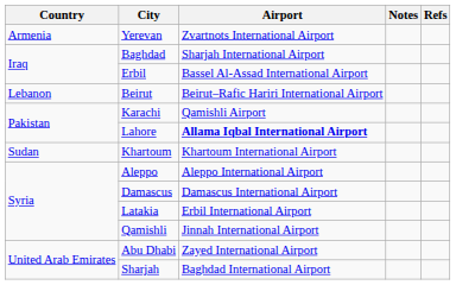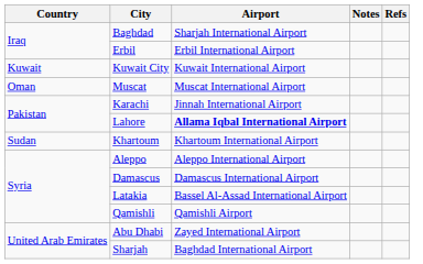 <table class="sortable wikitable">
 <tr>
 <th>Country</th>
 <th>City</th>
 <th>Airport</th>
 <th>Notes</th>
 <th>Refs</th>
-</tr>
-<tr>
-<td><a href='#'>Armenia</a></td>
-<td><a href='#'>Yerevan</a></td>
-<td><a href='#'>Zvartnots International Airport</a></td>
-<td align=center></td>
-<td align=center></td>
 </tr>
 <tr>
 <td rowspan="2"><a href='#'>Iraq</a></td>
 <td><a href='#'>Baghdad</a></td>
 <td><a href='#'>Sharjah International Airport</a></td>
 <td align="center"></td>
 <td align="center"></td>
 </tr>
 <tr>
 <td><a href='#'>Erbil</a></td>
-<td><a href='#'>Bassel Al-Assad International Airport</a></td>
+<td><a href='#'>Erbil International Airport</a></td>
 <td align="center"></td>
 <td align="center"></td>
 </tr>
 <tr>
-<td><a href='#'>Lebanon</a></td>
-<td><a href='#'>Beirut</a></td>
-<td><a href='#'>Beirut–Rafic Hariri International Airport</a></td>
+<td><a href='#'>Kuwait</a></td>
+<td><a href='#'>Kuwait City</a></td>
+<td><a href='#'>Kuwait International Airport</a></td>
+<td align="center"></td>
+<td align="center"></td>
+</tr>
+<tr>
+<td><a href='#'>Oman</a></td>
+<td><a href='#'>Muscat</a></td>
+<td><a href='#'>Muscat International Airport</a></td>
 <td align="center"></td>
 <td align="center"></td>
 </tr>
 <tr>
 <td rowspan="2"><a href='#'>Pakistan</a></td>
 <td><a href='#'>Karachi</a></td>
-<td><a href='#'>Qamishli Airport</a></td>
+<td><a href='#'>Jinnah International Airport</a></td>
 <td align="center"></td>
 <td align="center"></td>
 </tr>
 <tr>
 <td><a href='#'>Lahore</a></td>
 <td><strong><a href='#'>Allama Iqbal International Airport</a></strong></td>
 <td align="center"></td>
 <td align="center"></td>
 </tr>
 <tr>
 <td><a href='#'>Sudan</a></td>
 <td><a href='#'>Khartoum</a></td>
 <td><a href='#'>Khartoum International Airport</a></td>
 <td align="center"></td>
 <td align="center"></td>
 </tr>
 <tr>
 <td rowspan="4"><a href='#'>Syria</a></td>
 <td><a href='#'>Aleppo</a></td>
 <td><a href='#'>Aleppo International Airport</a></td>
 <td></td>
 <td align="center"></td>
 </tr>
 <tr>
 <td><a href='#'>Damascus</a></td>
 <td><a href='#'>Damascus International Airport</a></td>
 <td></td>
 <td align="center"></td>
 </tr>
 <tr>
 <td><a href='#'>Latakia</a></td>
-<td><a href='#'>Erbil International Airport</a></td>
+<td><a href='#'>Bassel Al-Assad International Airport</a></td>
 <td align="center"></td>
 <td align="center"></td>
 </tr>
 <tr>
 <td><a href='#'>Qamishli</a></td>
-<td><a href='#'>Jinnah International Airport</a></td>
+<td><a href='#'>Qamishli Airport</a></td>
 <td align="center"></td>
 <td align="center"></td>
 </tr>
 <tr>
 <td rowspan="2"><a href='#'>United Arab Emirates</a></td>
 <td><a href='#'>Abu Dhabi</a></td>
 <td><a href='#'>Zayed International Airport</a></td>
 <td align="center"></td>
 <td align="center"></td>
 </tr>
 <tr>
 <td><a href='#'>Sharjah</a></td>
 <td><a href='#'>Baghdad International Airport</a></td>
 <td align="center"></td>
 <td align="center"></td>
 </tr>
 </table>
